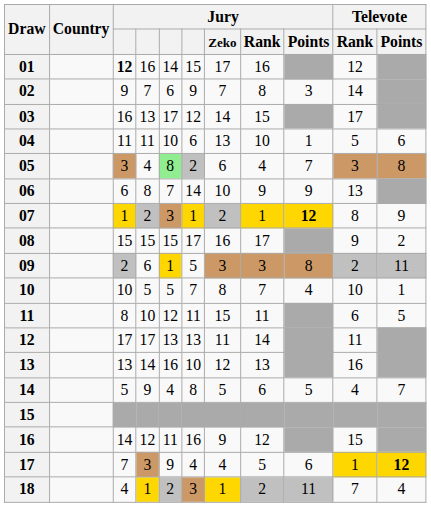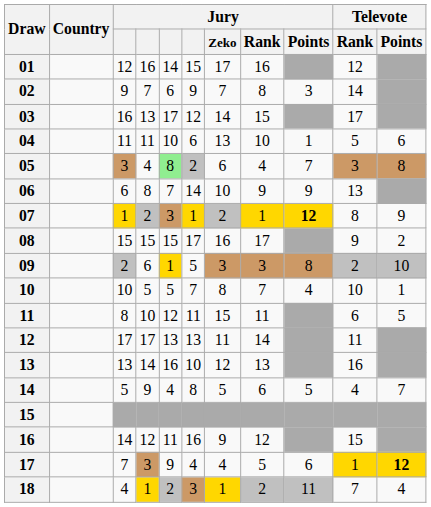 <table class="sortable wikitable collapsible plainrowheaders" style="text-align:center;">
 <tr>
 </tr>
 <tr>
 <th scope="col" rowspan="2">Draw</th>
 <th scope="col" rowspan="2">Country</th>
 <th scope="col" colspan="7">Jury</th>
 <th scope="col" colspan="2">Televote</th>
 </tr>
 <tr>
 <th scope="col"><small></small></th>
 <th scope="col"><small></small></th>
 <th scope="col"><small></small></th>
 <th scope="col"><small></small></th>
 <th scope="col"><small>Zeko</small></th>
 <th scope="col">Rank</th>
 <th scope="col">Points</th>
 <th scope="col">Rank</th>
 <th scope="col">Points</th>
 </tr>
 <tr>
 <th scope="row" style="text-align:center;">01</th>
 <td style="text-align:left;"></td>
-<td><strong>12</strong></td>
+<td>12</td>
 <td>16</td>
 <td>14</td>
 <td>15</td>
 <td>17</td>
 <td>16</td>
 <td style="background:#AAAAAA;"></td>
 <td>12</td>
 <td style="background:#AAAAAA;"></td>
 </tr>
 <tr>
 <th scope="row" style="text-align:center;">02</th>
 <td style="text-align:left;"></td>
 <td>9</td>
 <td>7</td>
 <td>6</td>
 <td>9</td>
 <td>7</td>
 <td>8</td>
 <td>3</td>
 <td>14</td>
 <td style="background:#AAAAAA;"></td>
 </tr>
 <tr>
 <th scope="row" style="text-align:center;">03</th>
 <td style="text-align:left;"></td>
 <td>16</td>
 <td>13</td>
 <td>17</td>
 <td>12</td>
 <td>14</td>
 <td>15</td>
 <td style="background:#AAAAAA;"></td>
 <td>17</td>
 <td style="background:#AAAAAA;"></td>
 </tr>
 <tr>
 <th scope="row" style="text-align:center;">04</th>
 <td style="text-align:left;"></td>
 <td>11</td>
 <td>11</td>
 <td>10</td>
 <td>6</td>
 <td>13</td>
 <td>10</td>
 <td>1</td>
 <td>5</td>
 <td>6</td>
 </tr>
 <tr>
 <th scope="row" style="text-align:center;">05</th>
 <td style="text-align:left;"></td>
 <td style="background:#CC9966;">3</td>
 <td>4</td>
 <td style="background: lightgreen;">8</td>
 <td style="background:silver;">2</td>
 <td>6</td>
 <td>4</td>
 <td>7</td>
 <td style="background:#CC9966;">3</td>
 <td style="background:#CC9966;">8</td>
 </tr>
 <tr>
 <th scope="row" style="text-align:center;">06</th>
 <td style="text-align:left;"></td>
 <td>6</td>
 <td>8</td>
 <td>7</td>
 <td>14</td>
 <td>10</td>
 <td>9</td>
 <td>9</td>
 <td>13</td>
 <td style="background:#AAAAAA;"></td>
 </tr>
 <tr>
 <th scope="row" style="text-align:center;">07</th>
 <td style="text-align:left;"></td>
 <td style="background:gold;">1</td>
 <td style="background:silver;">2</td>
 <td style="background:#CC9966;">3</td>
 <td style="background:gold;">1</td>
 <td style="background:silver;">2</td>
 <td style="background:gold;">1</td>
 <td style="background:gold;"><strong>12</strong></td>
 <td>8</td>
 <td>9</td>
 </tr>
 <tr>
 <th scope="row" style="text-align:center;">08</th>
 <td style="text-align:left;"></td>
 <td>15</td>
 <td>15</td>
 <td>15</td>
 <td>17</td>
 <td>16</td>
 <td>17</td>
 <td style="background:#AAAAAA;"></td>
 <td>9</td>
 <td>2</td>
 </tr>
 <tr>
 <th scope="row" style="text-align:center;">09</th>
 <td style="text-align:left;"></td>
 <td style="background:silver;">2</td>
 <td>6</td>
 <td style="background:gold;">1</td>
 <td>5</td>
 <td style="background:#CC9966;">3</td>
 <td style="background:#CC9966;">3</td>
 <td style="background:#CC9966;">8</td>
 <td style="background:silver;">2</td>
-<td style="background:silver;">11</td>
+<td style="background:silver;">10</td>
 </tr>
 <tr>
 <th scope="row" style="text-align:center;">10</th>
 <td style="text-align:left;"></td>
 <td>10</td>
 <td>5</td>
 <td>5</td>
 <td>7</td>
 <td>8</td>
 <td>7</td>
 <td>4</td>
 <td>10</td>
 <td>1</td>
 </tr>
 <tr>
 <th scope="row" style="text-align:center;">11</th>
 <td style="text-align:left;"></td>
 <td>8</td>
 <td>10</td>
 <td>12</td>
 <td>11</td>
 <td>15</td>
 <td>11</td>
 <td style="background:#AAAAAA;"></td>
 <td>6</td>
 <td>5</td>
 </tr>
 <tr>
 <th scope="row" style="text-align:center;">12</th>
 <td style="text-align:left;"></td>
 <td>17</td>
 <td>17</td>
 <td>13</td>
 <td>13</td>
 <td>11</td>
 <td>14</td>
 <td style="background:#AAAAAA;"></td>
 <td>11</td>
 <td style="background:#AAAAAA;"></td>
 </tr>
 <tr>
 <th scope="row" style="text-align:center;">13</th>
 <td style="text-align:left;"></td>
 <td>13</td>
 <td>14</td>
 <td>16</td>
 <td>10</td>
 <td>12</td>
 <td>13</td>
 <td style="background:#AAAAAA;"></td>
 <td>16</td>
 <td style="background:#AAAAAA;"></td>
 </tr>
 <tr>
 <th scope="row" style="text-align:center;">14</th>
 <td style="text-align:left;"></td>
 <td>5</td>
 <td>9</td>
 <td>4</td>
 <td>8</td>
 <td>5</td>
 <td>6</td>
 <td>5</td>
 <td>4</td>
 <td>7</td>
 </tr>
 <tr class="sortbottom">
 <th scope="row" style="text-align:center;">15</th>
 <td style="text-align:left;"></td>
 <td style="background:#AAAAAA;"></td>
 <td style="background:#AAAAAA;"></td>
 <td style="background:#AAAAAA;"></td>
 <td style="background:#AAAAAA;"></td>
 <td style="background:#AAAAAA;"></td>
 <td style="background:#AAAAAA;"></td>
 <td style="background:#AAAAAA;"></td>
 <td style="background:#AAAAAA;"></td>
 <td style="background:#AAAAAA;"></td>
 </tr>
 <tr>
 <th scope="row" style="text-align:center;">16</th>
 <td style="text-align:left;"></td>
 <td>14</td>
 <td>12</td>
 <td>11</td>
 <td>16</td>
 <td>9</td>
 <td>12</td>
 <td style="background:#AAAAAA;"></td>
 <td>15</td>
 <td style="background:#AAAAAA;"></td>
 </tr>
 <tr>
 <th scope="row" style="text-align:center;">17</th>
 <td style="text-align:left;"></td>
 <td>7</td>
 <td style="background:#CC9966;">3</td>
 <td>9</td>
 <td>4</td>
 <td>4</td>
 <td>5</td>
 <td>6</td>
 <td style="background:gold;">1</td>
 <td style="background:gold;"><strong>12</strong></td>
 </tr>
 <tr>
 <th scope="row" style="text-align:center;">18</th>
 <td style="text-align:left;"></td>
 <td>4</td>
 <td style="background:gold;">1</td>
 <td style="background:silver;">2</td>
 <td style="background:#CC9966;">3</td>
 <td style="background:gold;">1</td>
 <td style="background:silver;">2</td>
 <td style="background:silver;">11</td>
 <td>7</td>
 <td>4</td>
 </tr>
 </table>
